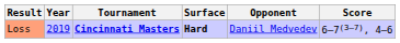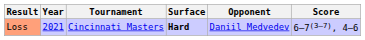 <table class="wikitable">
 <tr>
 <th>Result</th>
 <th>Year</th>
 <th>Tournament</th>
 <th>Surface</th>
 <th>Opponent</th>
 <th class=unsortable>Score</th>
 </tr>
 <tr style="background:#ccf;">
 <td bgcolor=ffa07a>Loss</td>
-<td><a href='#'>2019</a></td>
-<td><strong><a href='#'>Cincinnati Masters</a></strong></td>
+<td><a href='#'>2021</a></td>
+<td><a href='#'>Cincinnati Masters</a></td>
 <td><strong>Hard</strong></td>
 <td> <a href='#'>Daniil Medvedev</a></td>
 <td>6–7<sup>(3–7)</sup>, 4–6</td>
 </tr>
 </table>
